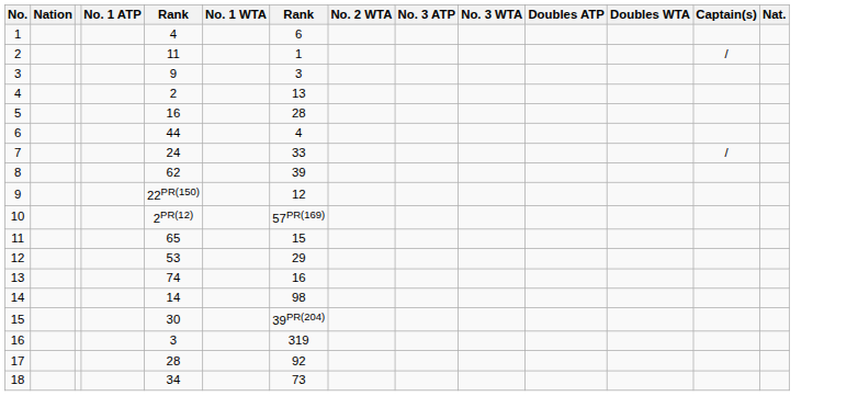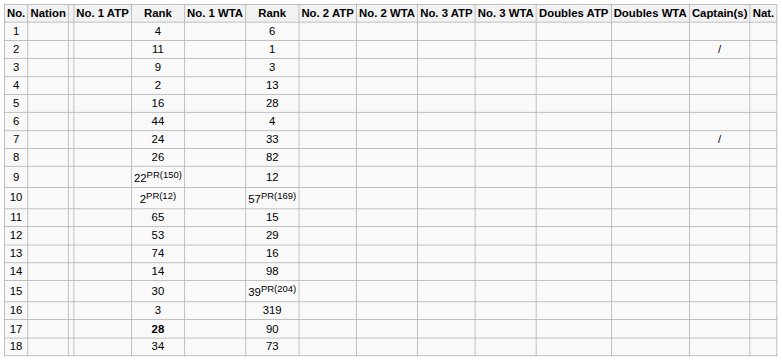 <table class="wikitable mw-datatable nowrap sortable" style="text-align:center">
 <tr>
 <th scope="col">No.</th>
 <th scope="col">Nation</th>
 <th scope="col"></th>
 <th scope="col">No. 1 ATP</th>
 <th scope="col">Rank</th>
 <th scope="col">No. 1 WTA</th>
 <th scope="col">Rank</th>
+<th scope="col">No. 2 ATP</th>
 <th scope="col">No. 2 WTA</th>
 <th scope="col">No. 3 ATP</th>
 <th scope="col">No. 3 WTA</th>
 <th scope="col">Doubles ATP</th>
 <th scope="col">Doubles WTA</th>
 <th scope="col">Captain(s)</th>
 <th scope="col">Nat.</th>
 </tr>
 <tr>
 <td>1</td>
 <td></td>
 <td></td>
 <td style="text-align:left"></td>
 <td>4</td>
 <td style="text-align:left"></td>
 <td>6</td>
 <td style="text-align:left"></td>
 <td style="text-align:left"></td>
 <td style="text-align:left"></td>
 <td style="text-align:left"></td>
 <td style="text-align:left"></td>
+<td style="text-align:left"></td>
 <td></td>
 <td></td>
 </tr>
 <tr>
 <td>2</td>
 <td></td>
 <td></td>
 <td style="text-align:left"></td>
 <td>11</td>
 <td style="text-align:left"></td>
 <td>1</td>
+<td style="text-align:left"></td>
 <td style="text-align:left"></td>
 <td style="text-align:left"></td>
 <td style="text-align:left"></td>
 <td style="text-align:left"></td>
 <td style="text-align:left"></td>
 <td> / </td>
 <td></td>
 </tr>
 <tr>
 <td>3</td>
 <td></td>
 <td></td>
 <td style="text-align:left"></td>
 <td>9</td>
 <td style="text-align:left"></td>
 <td>3</td>
 <td style="text-align:left"></td>
 <td style="text-align:left"></td>
 <td style="text-align:left"></td>
 <td style="text-align:left"></td>
 <td style="text-align:left"></td>
+<td style="text-align:left"></td>
 <td></td>
 <td></td>
 </tr>
 <tr>
 <td>4</td>
 <td></td>
 <td></td>
 <td style="text-align:left"></td>
 <td>2</td>
 <td style="text-align:left"></td>
 <td>13</td>
+<td style="text-align:left"></td>
 <td style="text-align:left"></td>
 <td style="text-align:left"></td>
 <td style="text-align:left"></td>
 <td style="text-align:left"></td>
 <td style="text-align:left"></td>
 <td></td>
 <td></td>
 </tr>
 <tr>
 <td>5</td>
 <td></td>
 <td></td>
 <td style="text-align:left"></td>
 <td>16</td>
 <td style="text-align:left"></td>
 <td>28</td>
 <td style="text-align:left"></td>
 <td style="text-align:left"></td>
 <td style="text-align:left"></td>
 <td style="text-align:left"></td>
 <td style="text-align:left"></td>
+<td style="text-align:left"></td>
 <td></td>
 <td></td>
 </tr>
 <tr>
 <td>6</td>
 <td></td>
 <td></td>
 <td style="text-align:left"></td>
 <td>44</td>
 <td style="text-align:left"></td>
 <td>4</td>
+<td style="text-align:left"></td>
 <td style="text-align:left"></td>
 <td style="text-align:left"></td>
 <td style="text-align:left"></td>
 <td style="text-align:left"></td>
 <td style="text-align:left"></td>
 <td></td>
 <td></td>
 </tr>
 <tr>
 <td>7</td>
 <td></td>
 <td></td>
 <td style="text-align:left"></td>
 <td>24</td>
 <td style="text-align:left"></td>
 <td>33</td>
 <td style="text-align:left"></td>
 <td style="text-align:left"></td>
 <td style="text-align:left"></td>
 <td style="text-align:left"></td>
 <td style="text-align:left"></td>
+<td style="text-align:left"></td>
 <td> / </td>
 <td></td>
 </tr>
 <tr>
 <td>8</td>
 <td></td>
 <td></td>
 <td style="text-align:left"></td>
-<td>62</td>
+<td>26</td>
 <td style="text-align:left"></td>
-<td>39</td>
+<td>82</td>
+<td style="text-align:left"></td>
 <td style="text-align:left"></td>
 <td style="text-align:left"></td>
 <td style="text-align:left"></td>
 <td align="left"></td>
 <td style="text-align:left"></td>
 <td></td>
 <td></td>
 </tr>
 <tr>
 <td>9</td>
 <td></td>
 <td></td>
 <td style="text-align:left"></td>
 <td>22<sup>PR(150)</sup></td>
 <td style="text-align:left"></td>
 <td>12</td>
 <td style="text-align:left"></td>
 <td style="text-align:left"></td>
 <td style="text-align:left"></td>
 <td style="text-align:left"></td>
 <td style="text-align:left"></td>
+<td style="text-align:left"></td>
 <td></td>
 <td></td>
 </tr>
 <tr>
 <td>10</td>
 <td></td>
 <td></td>
 <td style="text-align:left"></td>
 <td>2<sup>PR(12)</sup></td>
 <td style="text-align:left"></td>
 <td>57<sup>PR(169)</sup></td>
+<td style="text-align:left"></td>
 <td style="text-align:left"></td>
 <td style="text-align:left"></td>
 <td style="text-align:left"></td>
 <td style="text-align:left"></td>
 <td style="text-align:left"></td>
 <td></td>
 <td></td>
 </tr>
 <tr>
 <td>11</td>
 <td></td>
 <td></td>
 <td style="text-align:left"></td>
 <td>65</td>
 <td style="text-align:left"></td>
 <td>15</td>
 <td style="text-align:left"></td>
 <td style="text-align:left"></td>
 <td style="text-align:left"></td>
 <td style="text-align:left"></td>
 <td style="text-align:left"></td>
+<td style="text-align:left"></td>
 <td></td>
 <td></td>
 </tr>
 <tr>
 <td>12</td>
 <td></td>
 <td></td>
 <td style="text-align:left"></td>
 <td>53</td>
 <td style="text-align:left"></td>
 <td>29</td>
+<td style="text-align:left"></td>
 <td style="text-align:left"></td>
 <td style="text-align:left"></td>
 <td style="text-align:left"></td>
 <td style="text-align:left"></td>
 <td style="text-align:left"></td>
 <td></td>
 <td></td>
 </tr>
 <tr>
 <td>13</td>
 <td></td>
 <td></td>
 <td style="text-align:left"></td>
 <td>74</td>
 <td style="text-align:left"></td>
 <td>16</td>
 <td style="text-align:left"></td>
 <td style="text-align:left"></td>
 <td style="text-align:left"></td>
 <td style="text-align:left"></td>
 <td style="text-align:left"></td>
+<td style="text-align:left"></td>
 <td></td>
 <td></td>
 </tr>
 <tr>
 <td>14</td>
 <td></td>
 <td></td>
 <td style="text-align:left"></td>
 <td>14</td>
 <td style="text-align:left"></td>
 <td>98</td>
+<td style="text-align:left"></td>
 <td style="text-align:left"></td>
 <td style="text-align:left"></td>
 <td style="text-align:left"></td>
 <td style="text-align:left"></td>
 <td style="text-align:left"></td>
 <td></td>
 <td></td>
 </tr>
 <tr>
 <td>15</td>
 <td></td>
 <td></td>
 <td style="text-align:left"></td>
 <td>30</td>
 <td style="text-align:left"></td>
 <td>39<sup>PR(204)</sup></td>
 <td style="text-align:left"></td>
 <td style="text-align:left"></td>
 <td style="text-align:left"></td>
 <td style="text-align:left"></td>
 <td style="text-align:left"></td>
+<td style="text-align:left"></td>
 <td></td>
 <td></td>
 </tr>
 <tr>
 <td>16</td>
 <td></td>
 <td></td>
 <td style="text-align:left"></td>
 <td>3</td>
 <td style="text-align:left"></td>
 <td>319</td>
 <td style="text-align:left"></td>
 <td style="text-align:left"></td>
 <td style="text-align:left"></td>
 <td style="text-align:left"></td>
 <td style="text-align:left"></td>
+<td style="text-align:left"></td>
 <td></td>
 <td></td>
 </tr>
 <tr>
 <td>17</td>
 <td></td>
 <td></td>
 <td style="text-align:left"></td>
-<td>28</td>
+<td><strong>28</strong></td>
 <td style="text-align:left"></td>
-<td>92</td>
+<td>90</td>
+<td style="text-align:left"></td>
 <td style="text-align:left"></td>
 <td style="text-align:left"></td>
 <td style="text-align:left"></td>
 <td style="text-align:left"></td>
 <td style="text-align:left"></td>
 <td></td>
 <td></td>
 </tr>
 <tr>
 <td>18</td>
 <td></td>
 <td></td>
 <td style="text-align:left"></td>
 <td>34</td>
 <td style="text-align:left"></td>
 <td>73</td>
 <td style="text-align:left"></td>
 <td style="text-align:left"></td>
 <td style="text-align:left"></td>
 <td style="text-align:left"></td>
 <td style="text-align:left"></td>
+<td style="text-align:left"></td>
 <td></td>
 <td></td>
 </tr>
 </table>
